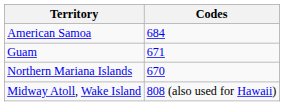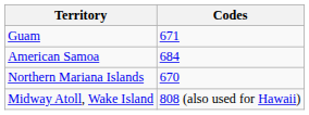 <table class="wikitable">
 <tr>
 <th>Territory</th>
 <th>Codes</th>
 </tr>
 <tr>
+<td><a href='#'>Guam</a></td>
+<td><a href='#'>671</a></td>
+</tr>
+<tr>
 <td><a href='#'>American Samoa</a></td>
 <td><a href='#'>684</a></td>
-</tr>
-<tr>
-<td><a href='#'>Guam</a></td>
-<td><a href='#'>671</a></td>
 </tr>
 <tr>
 <td><a href='#'>Northern Mariana Islands</a></td>
 <td><a href='#'>670</a></td>
 </tr>
 <tr>
 <td><a href='#'>Midway Atoll</a>, <a href='#'>Wake Island</a></td>
 <td><a href='#'>808</a> (also used for <a href='#'>Hawaii</a>)</td>
 </tr>
 </table>
